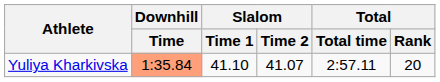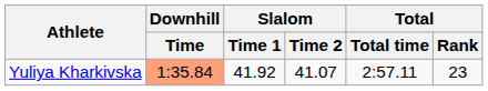 <table class="wikitable" style="font-size:90%">
 <tr>
 <th rowspan="2">Athlete</th>
 <th>Downhill</th>
 <th colspan="2">Slalom</th>
 <th colspan="2">Total</th>
 </tr>
 <tr>
 <th>Time</th>
 <th>Time 1</th>
 <th>Time 2</th>
 <th>Total time</th>
 <th>Rank</th>
 </tr>
 <tr>
 <td><a href='#'>Yuliya Kharkivska</a></td>
 <td align="center" style="background: lightsalmon;">1:35.84</td>
-<td align="center">41.10</td>
+<td align="center">41.92</td>
 <td align="center">41.07</td>
 <td align="center">2:57.11</td>
-<td align="center">20</td>
+<td align="center">23</td>
 </tr>
 </table>
